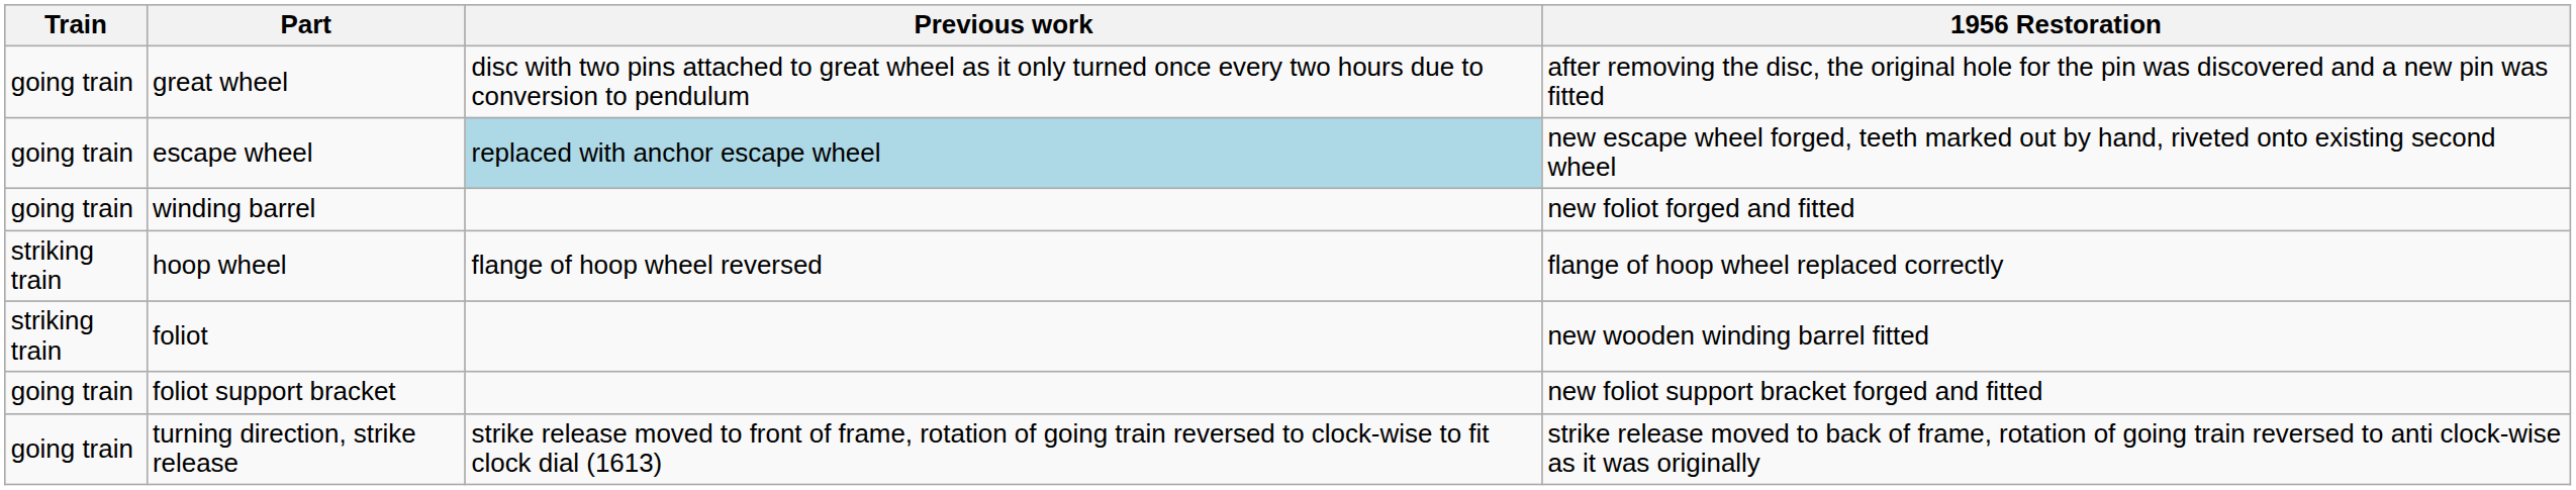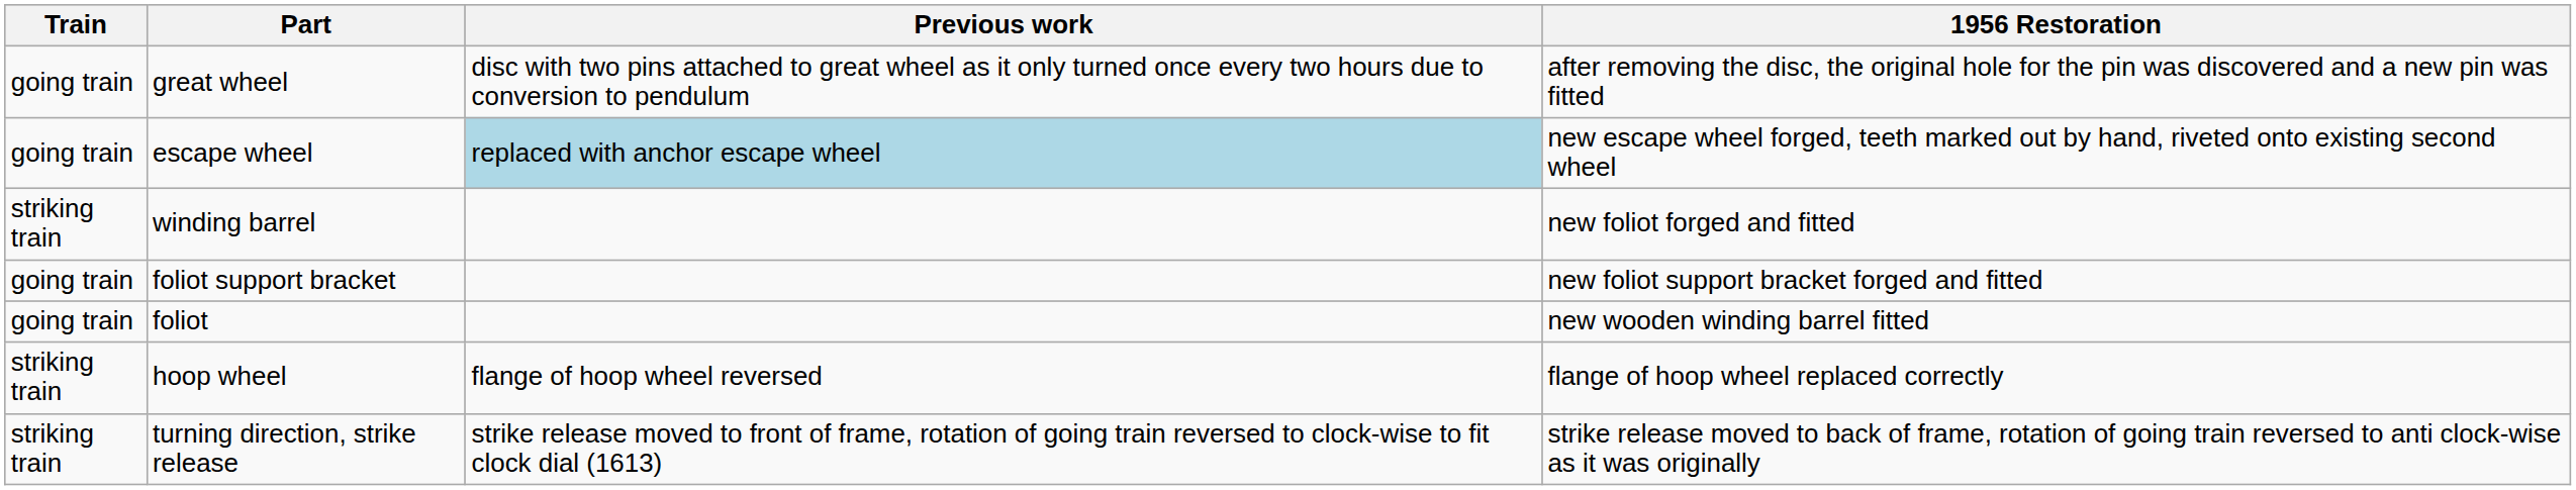 <table class="wikitable">
 <tr>
 <th>Train</th>
 <th>Part</th>
 <th>Previous work</th>
 <th>1956 Restoration</th>
 </tr>
 <tr>
 <td>going train</td>
 <td>great wheel</td>
 <td>disc with two pins attached to great wheel as it only turned once every two hours due to conversion to pendulum</td>
 <td>after removing the disc, the original hole for the pin was discovered and a new pin was fitted</td>
 </tr>
 <tr>
 <td>going train</td>
 <td>escape wheel</td>
 <td style="background: lightblue;">replaced with anchor escape wheel</td>
 <td>new escape wheel forged, teeth marked out by hand, riveted onto existing second wheel</td>
 </tr>
 <tr>
-<td>going train</td>
+<td>striking train</td>
 <td>winding barrel</td>
 <td></td>
 <td>new foliot forged and fitted</td>
+</tr>
+<tr>
+<td>going train</td>
+<td>foliot support bracket</td>
+<td></td>
+<td>new foliot support bracket forged and fitted</td>
+</tr>
+<tr>
+<td>going train</td>
+<td>foliot</td>
+<td></td>
+<td>new wooden winding barrel fitted</td>
 </tr>
 <tr>
 <td>striking train</td>
 <td>hoop wheel</td>
 <td>flange of hoop wheel reversed</td>
 <td>flange of hoop wheel replaced correctly</td>
 </tr>
 <tr>
 <td>striking train</td>
-<td>foliot</td>
-<td></td>
-<td>new wooden winding barrel fitted</td>
-</tr>
-<tr>
-<td>going train</td>
-<td>foliot support bracket</td>
-<td></td>
-<td>new foliot support bracket forged and fitted</td>
-</tr>
-<tr>
-<td>going train</td>
 <td>turning direction, strike release</td>
 <td>strike release moved to front of frame, rotation of going train reversed to clock-wise to fit clock dial (1613)</td>
 <td>strike release moved to back of frame, rotation of going train reversed to anti clock-wise as it was originally</td>
 </tr>
 </table>
